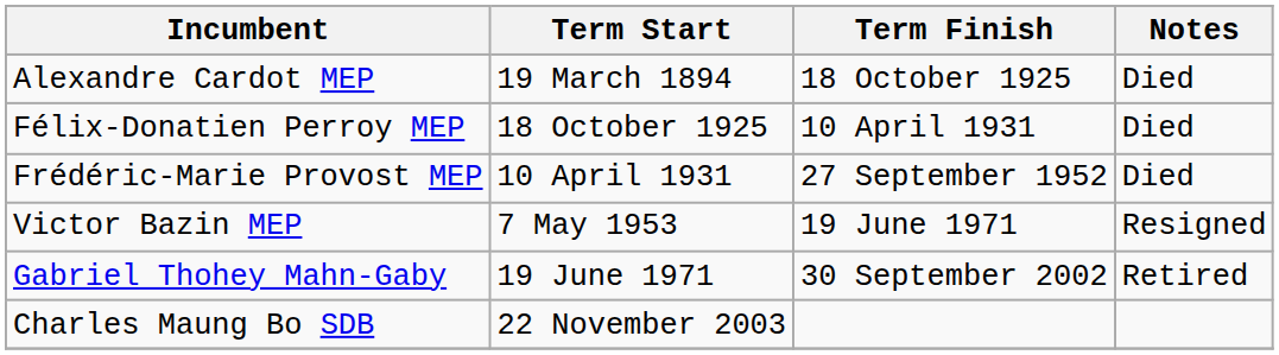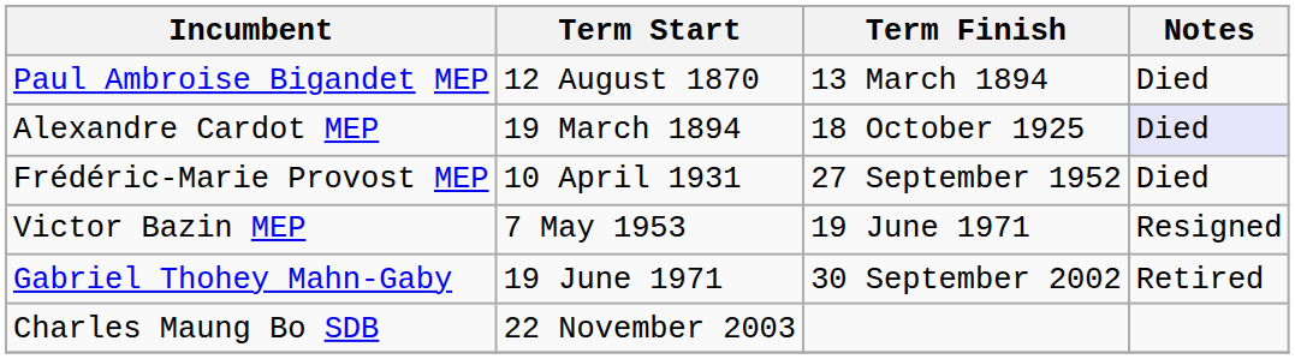 <table class="wikitable">
 <tr>
 <th>Incumbent</th>
 <th>Term Start</th>
 <th>Term Finish</th>
 <th>Notes</th>
 </tr>
 <tr>
+<td><a href='#'>Paul Ambroise Bigandet</a> <a href='#'>MEP</a></td>
+<td>12 August 1870</td>
+<td>13 March 1894</td>
+<td>Died</td>
+</tr>
+<tr>
 <td>Alexandre Cardot <a href='#'>MEP</a></td>
 <td>19 March 1894</td>
 <td>18 October 1925</td>
-<td>Died</td>
-</tr>
-<tr>
-<td>Félix-Donatien Perroy <a href='#'>MEP</a></td>
-<td>18 October 1925</td>
-<td>10 April 1931</td>
-<td>Died</td>
+<td style="background: lavender;">Died</td>
 </tr>
 <tr>
 <td>Frédéric-Marie Provost <a href='#'>MEP</a></td>
 <td>10 April 1931</td>
 <td>27 September 1952</td>
 <td>Died</td>
 </tr>
 <tr>
 <td>Victor Bazin <a href='#'>MEP</a></td>
 <td>7 May 1953</td>
 <td>19 June 1971</td>
 <td>Resigned</td>
 </tr>
 <tr>
 <td><a href='#'>Gabriel Thohey Mahn-Gaby</a></td>
 <td>19 June 1971</td>
 <td>30 September 2002</td>
 <td>Retired</td>
 </tr>
 <tr>
 <td>Charles Maung Bo <a href='#'>SDB</a></td>
 <td>22 November 2003</td>
 <td></td>
 <td></td>
 </tr>
 <tr>
 </tr>
 </table>
